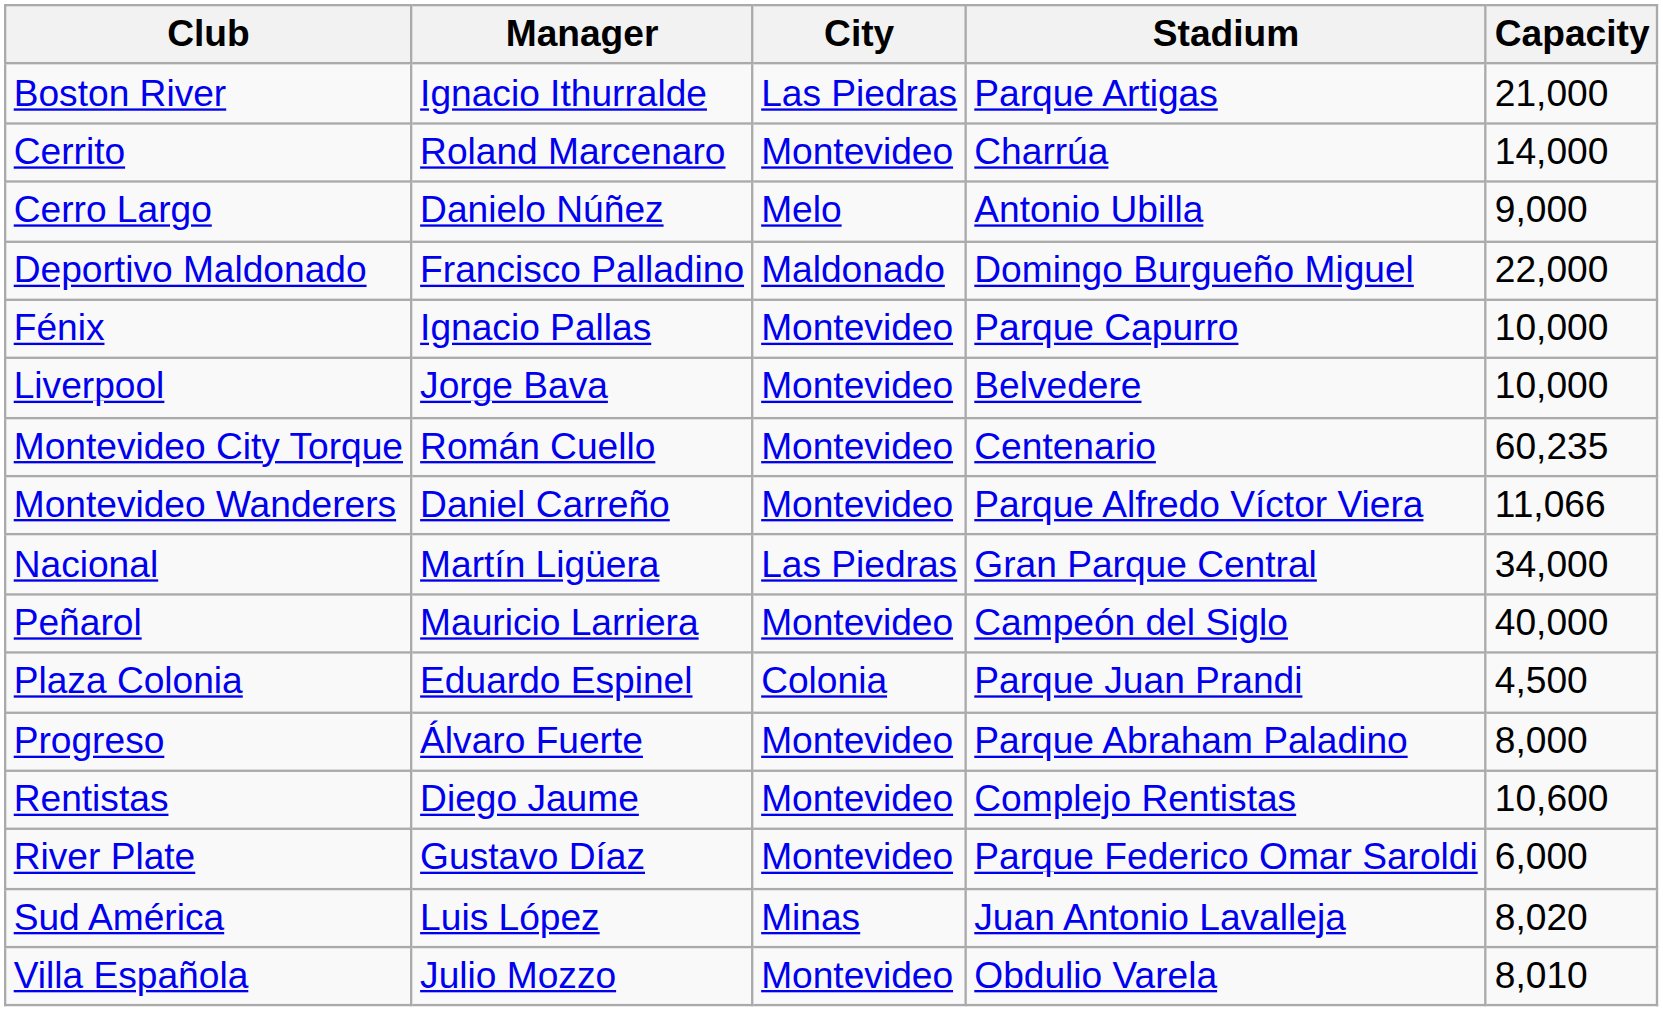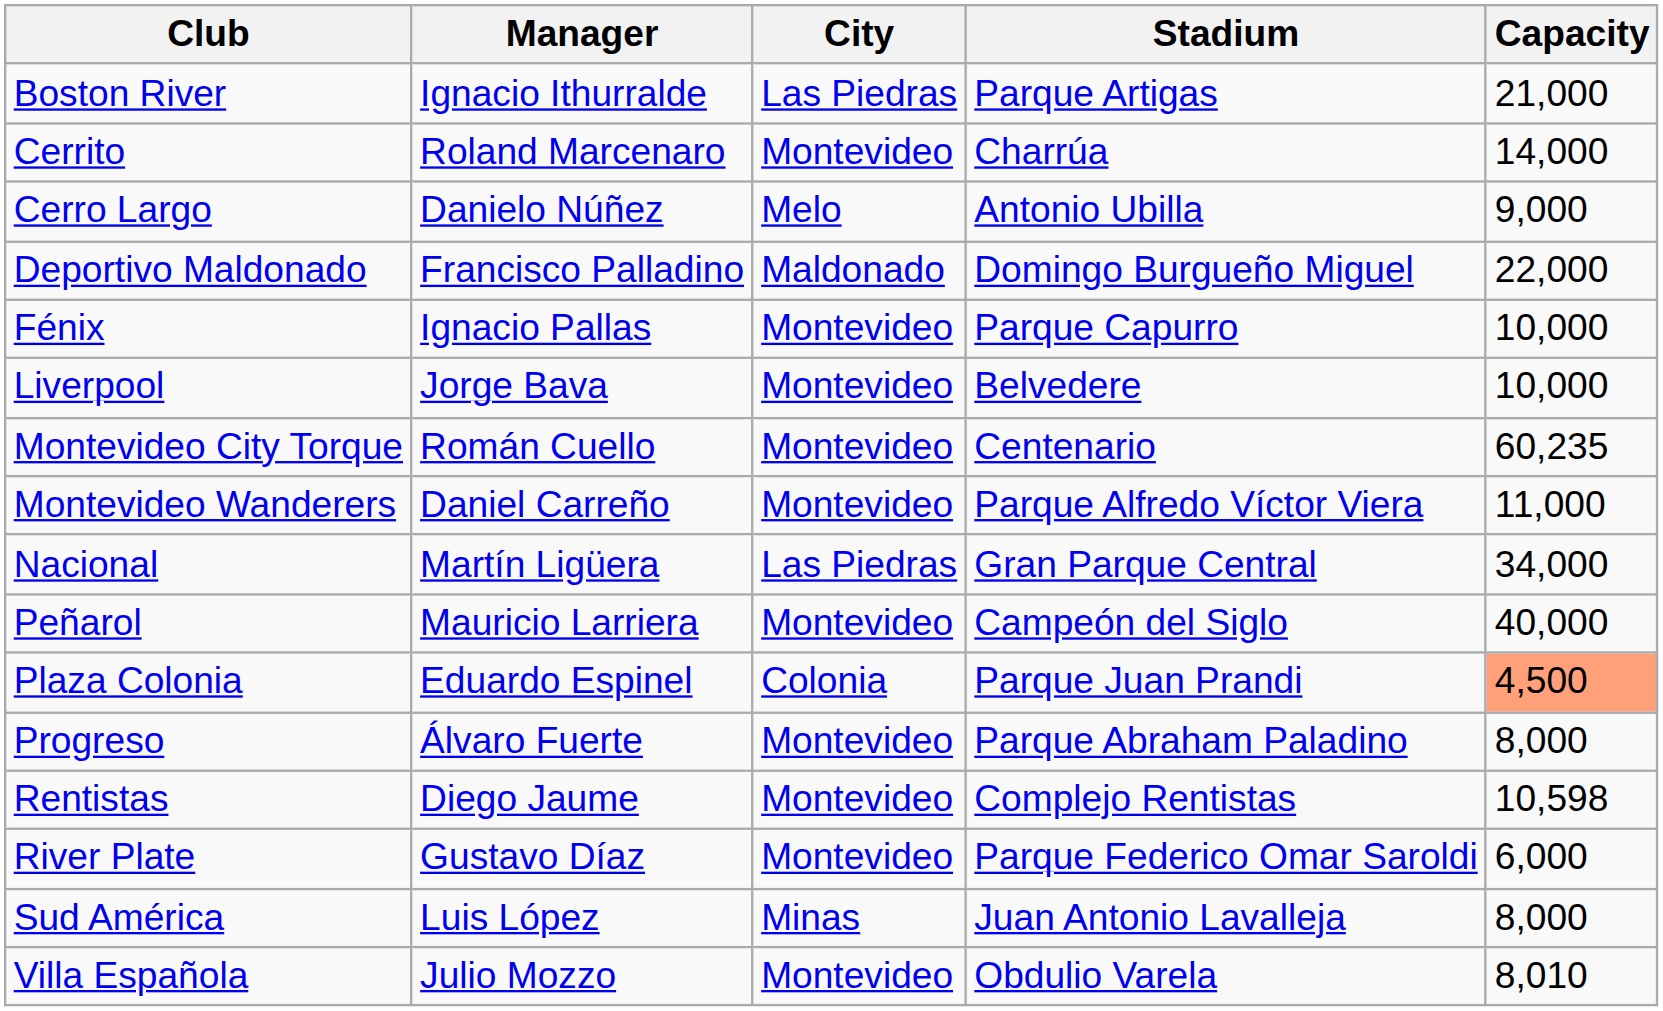 <table class="wikitable sortable">
 <tr>
 <th>Club</th>
 <th>Manager</th>
 <th>City</th>
 <th>Stadium</th>
 <th>Capacity</th>
 </tr>
 <tr>
 <td><a href='#'>Boston River</a></td>
 <td> <a href='#'>Ignacio Ithurralde</a></td>
 <td><a href='#'>Las Piedras</a></td>
 <td><a href='#'>Parque Artigas</a></td>
 <td>21,000</td>
 </tr>
 <tr>
 <td><a href='#'>Cerrito</a></td>
 <td> <a href='#'>Roland Marcenaro</a></td>
 <td><a href='#'>Montevideo</a></td>
 <td><a href='#'>Charrúa</a></td>
 <td>14,000</td>
 </tr>
 <tr>
 <td><a href='#'>Cerro Largo</a></td>
 <td> <a href='#'>Danielo Núñez</a></td>
 <td><a href='#'>Melo</a></td>
 <td><a href='#'>Antonio Ubilla</a></td>
 <td>9,000</td>
 </tr>
 <tr>
 <td><a href='#'>Deportivo Maldonado</a></td>
 <td> <a href='#'>Francisco Palladino</a></td>
 <td><a href='#'>Maldonado</a></td>
 <td><a href='#'>Domingo Burgueño Miguel</a></td>
 <td>22,000</td>
 </tr>
 <tr>
 <td><a href='#'>Fénix</a></td>
 <td> <a href='#'>Ignacio Pallas</a></td>
 <td><a href='#'>Montevideo</a></td>
 <td><a href='#'>Parque Capurro</a></td>
 <td>10,000</td>
 </tr>
 <tr>
 <td><a href='#'>Liverpool</a></td>
 <td> <a href='#'>Jorge Bava</a></td>
 <td><a href='#'>Montevideo</a></td>
 <td><a href='#'>Belvedere</a></td>
 <td>10,000</td>
 </tr>
 <tr>
 <td><a href='#'>Montevideo City Torque</a></td>
 <td> <a href='#'>Román Cuello</a></td>
 <td><a href='#'>Montevideo</a></td>
 <td><a href='#'>Centenario</a></td>
 <td>60,235</td>
 </tr>
 <tr>
 <td><a href='#'>Montevideo Wanderers</a></td>
 <td> <a href='#'>Daniel Carreño</a></td>
 <td><a href='#'>Montevideo</a></td>
 <td><a href='#'>Parque Alfredo Víctor Viera</a></td>
-<td>11,066</td>
+<td>11,000</td>
 </tr>
 <tr>
 <td><a href='#'>Nacional</a></td>
 <td> <a href='#'>Martín Ligüera</a></td>
 <td><a href='#'>Las Piedras</a></td>
 <td><a href='#'>Gran Parque Central</a></td>
 <td>34,000</td>
 </tr>
 <tr>
 <td><a href='#'>Peñarol</a></td>
 <td> <a href='#'>Mauricio Larriera</a></td>
 <td><a href='#'>Montevideo</a></td>
 <td><a href='#'>Campeón del Siglo</a></td>
 <td>40,000</td>
 </tr>
 <tr>
 <td><a href='#'>Plaza Colonia</a></td>
 <td> <a href='#'>Eduardo Espinel</a></td>
 <td><a href='#'>Colonia</a></td>
 <td><a href='#'>Parque Juan Prandi</a></td>
-<td>4,500</td>
+<td style="background: lightsalmon;">4,500</td>
 </tr>
 <tr>
 <td><a href='#'>Progreso</a></td>
 <td> <a href='#'>Álvaro Fuerte</a></td>
 <td><a href='#'>Montevideo</a></td>
 <td><a href='#'>Parque Abraham Paladino</a></td>
 <td>8,000</td>
 </tr>
 <tr>
 <td><a href='#'>Rentistas</a></td>
 <td> <a href='#'>Diego Jaume</a></td>
 <td><a href='#'>Montevideo</a></td>
 <td><a href='#'>Complejo Rentistas</a></td>
-<td>10,600</td>
+<td>10,598</td>
 </tr>
 <tr>
 <td><a href='#'>River Plate</a></td>
 <td> <a href='#'>Gustavo Díaz</a></td>
 <td><a href='#'>Montevideo</a></td>
 <td><a href='#'>Parque Federico Omar Saroldi</a></td>
 <td>6,000</td>
 </tr>
 <tr>
 <td><a href='#'>Sud América</a></td>
 <td> <a href='#'>Luis López</a></td>
 <td><a href='#'>Minas</a></td>
 <td><a href='#'>Juan Antonio Lavalleja</a></td>
-<td>8,020</td>
+<td>8,000</td>
 </tr>
 <tr>
 <td><a href='#'>Villa Española</a></td>
 <td> <a href='#'>Julio Mozzo</a></td>
 <td><a href='#'>Montevideo</a></td>
 <td><a href='#'>Obdulio Varela</a></td>
 <td>8,010</td>
 </tr>
 </table>
